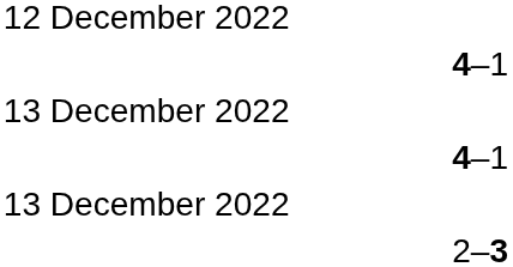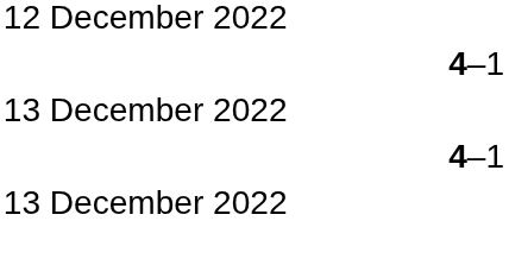 <table style="font-size:90%">
 <tr>
 <td colspan=3>12 December 2022</td>
 </tr>
 <tr>
 <td width=150 align=right><strong></strong></td>
 <td width=100 align=center><strong>4</strong>–1</td>
 <td width=150 align=left></td>
 </tr>
 <tr>
 <td colspan=3>13 December 2022</td>
 </tr>
 <tr>
 <td width=150 align=right><strong></strong></td>
 <td width=100 align=center><strong>4</strong>–1</td>
 <td width=150 align=left></td>
 </tr>
 <tr>
 <td colspan=3>13 December 2022</td>
 </tr>
-<tr>
-<td width=150 align=right></td>
-<td width=100 align=center>2–<strong>3</strong></td>
-<td width=150 align=left><strong></strong></td>
-</tr>
 </table>
